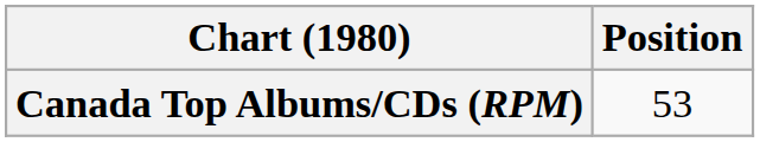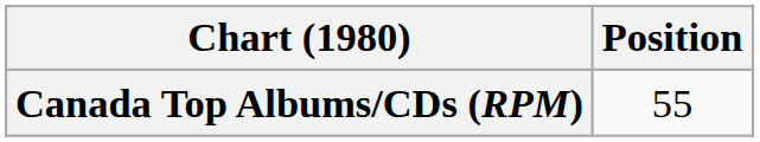 <table class="wikitable plainrowheaders" style="text-align:center">
 <tr>
 <th scope="col">Chart (1980)</th>
 <th scope="col">Position</th>
 </tr>
 <tr>
 <th scope="row">Canada Top Albums/CDs (<em>RPM</em>)</th>
-<td>53</td>
+<td>55</td>
 </tr>
 </table>
